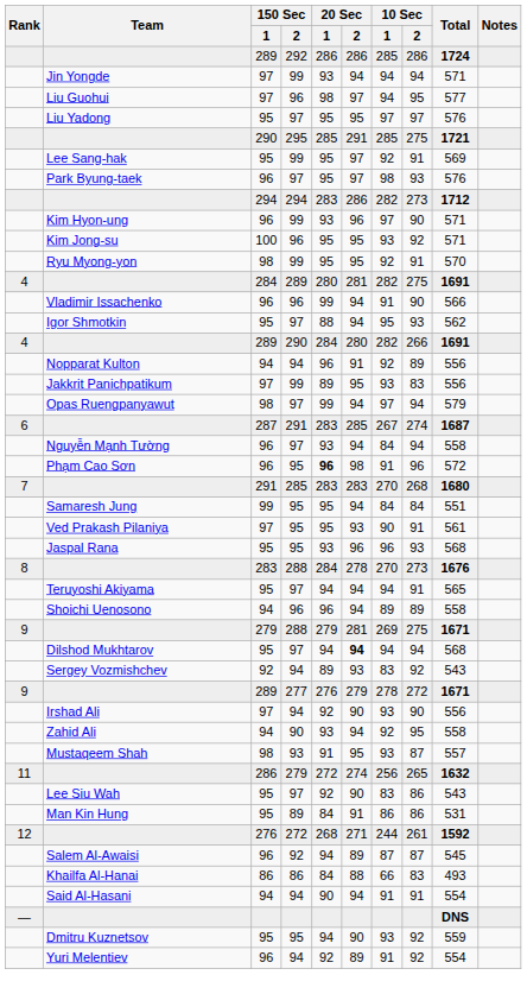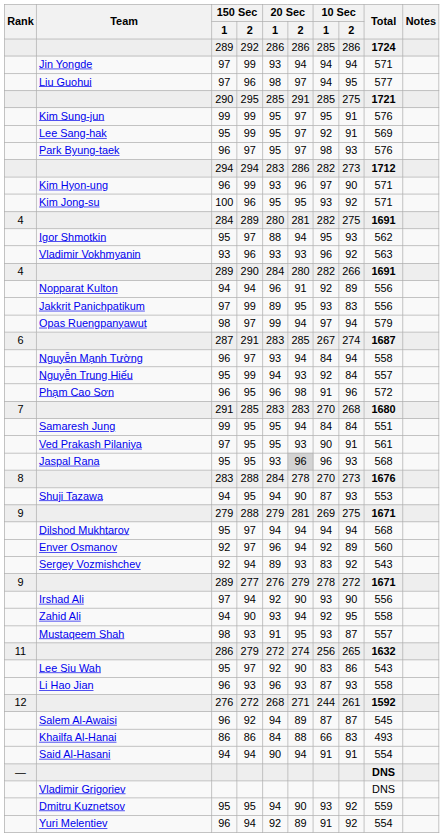 <table class="wikitable" style="text-align:center">
 <tr>
 <th rowspan=2 width=40>Rank</th>
 <th rowspan=2 width=250>Team</th>
 <th colspan=2>150 Sec</th>
 <th colspan=2>20 Sec</th>
 <th colspan=2>10 Sec</th>
 <th rowspan=2 width=50>Total</th>
 <th rowspan=2 width=45>Notes</th>
 </tr>
 <tr>
 <th width=30>1</th>
 <th width=30>2</th>
 <th width=30>1</th>
 <th width=30>2</th>
 <th width=30>1</th>
 <th width=30>2</th>
 </tr>
 <tr bgcolor=eeeeee>
 <td></td>
 <td align=left></td>
 <td>289</td>
 <td>292</td>
 <td>286</td>
 <td>286</td>
 <td>285</td>
 <td>286</td>
 <td><strong>1724</strong></td>
 <td></td>
 </tr>
 <tr>
 <td></td>
 <td align=left><a href='#'>Jin Yongde</a></td>
 <td>97</td>
 <td>99</td>
 <td>93</td>
 <td>94</td>
 <td>94</td>
 <td>94</td>
 <td>571</td>
 <td></td>
 </tr>
 <tr>
 <td></td>
 <td align=left><a href='#'>Liu Guohui</a></td>
 <td>97</td>
 <td>96</td>
 <td>98</td>
 <td>97</td>
 <td>94</td>
 <td>95</td>
 <td>577</td>
 <td></td>
 </tr>
-<tr>
-<td></td>
-<td align=left><a href='#'>Liu Yadong</a></td>
-<td>95</td>
-<td>97</td>
-<td>95</td>
-<td>95</td>
-<td>97</td>
-<td>97</td>
-<td>576</td>
-<td></td>
-</tr>
 <tr bgcolor=eeeeee>
 <td></td>
 <td align=left></td>
 <td>290</td>
 <td>295</td>
 <td>285</td>
 <td>291</td>
 <td>285</td>
 <td>275</td>
 <td><strong>1721</strong></td>
+<td></td>
+</tr>
+<tr>
+<td></td>
+<td align=left><a href='#'>Kim Sung-jun</a></td>
+<td>99</td>
+<td>99</td>
+<td>95</td>
+<td>97</td>
+<td>95</td>
+<td>91</td>
+<td>576</td>
 <td></td>
 </tr>
 <tr>
 <td></td>
 <td align=left><a href='#'>Lee Sang-hak</a></td>
 <td>95</td>
 <td>99</td>
 <td>95</td>
 <td>97</td>
 <td>92</td>
 <td>91</td>
 <td>569</td>
 <td></td>
 </tr>
 <tr>
 <td></td>
 <td align=left><a href='#'>Park Byung-taek</a></td>
 <td>96</td>
 <td>97</td>
 <td>95</td>
 <td>97</td>
 <td>98</td>
 <td>93</td>
 <td>576</td>
 <td></td>
 </tr>
 <tr bgcolor=eeeeee>
 <td></td>
 <td align=left></td>
 <td>294</td>
 <td>294</td>
 <td>283</td>
 <td>286</td>
 <td>282</td>
 <td>273</td>
 <td><strong>1712</strong></td>
 <td></td>
 </tr>
 <tr>
 <td></td>
 <td align=left><a href='#'>Kim Hyon-ung</a></td>
 <td>96</td>
 <td>99</td>
 <td>93</td>
 <td>96</td>
 <td>97</td>
 <td>90</td>
 <td>571</td>
 <td></td>
 </tr>
 <tr>
 <td></td>
 <td align=left><a href='#'>Kim Jong-su</a></td>
 <td>100</td>
 <td>96</td>
 <td>95</td>
 <td>95</td>
 <td>93</td>
 <td>92</td>
 <td>571</td>
 <td></td>
 </tr>
-<tr>
-<td></td>
-<td align=left><a href='#'>Ryu Myong-yon</a></td>
-<td>98</td>
-<td>99</td>
-<td>95</td>
-<td>95</td>
-<td>92</td>
-<td>91</td>
-<td>570</td>
-<td></td>
-</tr>
 <tr bgcolor=eeeeee>
 <td>4</td>
 <td align=left></td>
 <td>284</td>
 <td>289</td>
 <td>280</td>
 <td>281</td>
 <td>282</td>
 <td>275</td>
 <td><strong>1691</strong></td>
 <td></td>
 </tr>
 <tr>
 <td></td>
-<td align=left><a href='#'>Vladimir Issachenko</a></td>
-<td>96</td>
-<td>96</td>
-<td>99</td>
-<td>94</td>
-<td>91</td>
-<td>90</td>
-<td>566</td>
-<td></td>
-</tr>
-<tr>
-<td></td>
 <td align=left><a href='#'>Igor Shmotkin</a></td>
 <td>95</td>
 <td>97</td>
 <td>88</td>
 <td>94</td>
 <td>95</td>
 <td>93</td>
 <td>562</td>
+<td></td>
+</tr>
+<tr>
+<td></td>
+<td align=left><a href='#'>Vladimir Vokhmyanin</a></td>
+<td>93</td>
+<td>96</td>
+<td>93</td>
+<td>93</td>
+<td>96</td>
+<td>92</td>
+<td>563</td>
 <td></td>
 </tr>
 <tr bgcolor=eeeeee>
 <td>4</td>
 <td align=left></td>
 <td>289</td>
 <td>290</td>
 <td>284</td>
 <td>280</td>
 <td>282</td>
 <td>266</td>
 <td><strong>1691</strong></td>
 <td></td>
 </tr>
 <tr>
 <td></td>
 <td align=left><a href='#'>Nopparat Kulton</a></td>
 <td>94</td>
 <td>94</td>
 <td>96</td>
 <td>91</td>
 <td>92</td>
 <td>89</td>
 <td>556</td>
 <td></td>
 </tr>
 <tr>
 <td></td>
 <td align=left><a href='#'>Jakkrit Panichpatikum</a></td>
 <td>97</td>
 <td>99</td>
 <td>89</td>
 <td>95</td>
 <td>93</td>
 <td>83</td>
 <td>556</td>
 <td></td>
 </tr>
 <tr>
 <td></td>
 <td align=left><a href='#'>Opas Ruengpanyawut</a></td>
 <td>98</td>
 <td>97</td>
 <td>99</td>
 <td>94</td>
 <td>97</td>
 <td>94</td>
 <td>579</td>
 <td></td>
 </tr>
 <tr bgcolor=eeeeee>
 <td>6</td>
 <td align=left></td>
 <td>287</td>
 <td>291</td>
 <td>283</td>
 <td>285</td>
 <td>267</td>
 <td>274</td>
 <td><strong>1687</strong></td>
 <td></td>
 </tr>
 <tr>
 <td></td>
 <td align=left><a href='#'>Nguyễn Mạnh Tường</a></td>
 <td>96</td>
 <td>97</td>
 <td>93</td>
 <td>94</td>
 <td>84</td>
 <td>94</td>
 <td>558</td>
 <td></td>
 </tr>
 <tr>
 <td></td>
+<td align=left><a href='#'>Nguyễn Trung Hiếu</a></td>
+<td>95</td>
+<td>99</td>
+<td>94</td>
+<td>93</td>
+<td>92</td>
+<td>84</td>
+<td>557</td>
+<td></td>
+</tr>
+<tr>
+<td></td>
 <td align=left><a href='#'>Phạm Cao Sơn</a></td>
 <td>96</td>
 <td>95</td>
-<td><strong>96</strong></td>
+<td>96</td>
 <td>98</td>
 <td>91</td>
 <td>96</td>
 <td>572</td>
 <td></td>
 </tr>
 <tr bgcolor=eeeeee>
 <td>7</td>
 <td align=left></td>
 <td>291</td>
 <td>285</td>
 <td>283</td>
 <td>283</td>
 <td>270</td>
 <td>268</td>
 <td><strong>1680</strong></td>
 <td></td>
 </tr>
 <tr>
 <td></td>
 <td align=left><a href='#'>Samaresh Jung</a></td>
 <td>99</td>
 <td>95</td>
 <td>95</td>
 <td>94</td>
 <td>84</td>
 <td>84</td>
 <td>551</td>
 <td></td>
 </tr>
 <tr>
 <td></td>
 <td align=left><a href='#'>Ved Prakash Pilaniya</a></td>
 <td>97</td>
 <td>95</td>
 <td>95</td>
 <td>93</td>
 <td>90</td>
 <td>91</td>
 <td>561</td>
 <td></td>
 </tr>
 <tr>
 <td></td>
 <td align=left><a href='#'>Jaspal Rana</a></td>
 <td>95</td>
 <td>95</td>
 <td>93</td>
-<td>96</td>
+<td style="background: lightgrey;">96</td>
 <td>96</td>
 <td>93</td>
 <td>568</td>
 <td></td>
 </tr>
 <tr bgcolor=eeeeee>
 <td>8</td>
 <td align=left></td>
 <td>283</td>
 <td>288</td>
 <td>284</td>
 <td>278</td>
 <td>270</td>
 <td>273</td>
 <td><strong>1676</strong></td>
 <td></td>
 </tr>
 <tr>
 <td></td>
-<td align=left><a href='#'>Teruyoshi Akiyama</a></td>
+<td align=left><a href='#'>Shuji Tazawa</a></td>
+<td>94</td>
 <td>95</td>
-<td>97</td>
 <td>94</td>
-<td>94</td>
-<td>94</td>
-<td>91</td>
-<td>565</td>
-<td></td>
-</tr>
-<tr>
-<td></td>
-<td align=left><a href='#'>Shoichi Uenosono</a></td>
-<td>94</td>
-<td>96</td>
-<td>96</td>
-<td>94</td>
-<td>89</td>
-<td>89</td>
-<td>558</td>
+<td>90</td>
+<td>87</td>
+<td>93</td>
+<td>553</td>
 <td></td>
 </tr>
 <tr bgcolor=eeeeee>
 <td>9</td>
 <td align=left></td>
 <td>279</td>
 <td>288</td>
 <td>279</td>
 <td>281</td>
 <td>269</td>
 <td>275</td>
 <td><strong>1671</strong></td>
 <td></td>
 </tr>
 <tr>
 <td></td>
 <td align=left><a href='#'>Dilshod Mukhtarov</a></td>
 <td>95</td>
 <td>97</td>
 <td>94</td>
-<td><strong>94</strong></td>
+<td>94</td>
 <td>94</td>
 <td>94</td>
 <td>568</td>
+<td></td>
+</tr>
+<tr>
+<td></td>
+<td align=left><a href='#'>Enver Osmanov</a></td>
+<td>92</td>
+<td>97</td>
+<td>96</td>
+<td>94</td>
+<td>92</td>
+<td>89</td>
+<td>560</td>
 <td></td>
 </tr>
 <tr>
 <td></td>
 <td align=left><a href='#'>Sergey Vozmishchev</a></td>
 <td>92</td>
 <td>94</td>
 <td>89</td>
 <td>93</td>
 <td>83</td>
 <td>92</td>
 <td>543</td>
 <td></td>
 </tr>
 <tr bgcolor=eeeeee>
 <td>9</td>
 <td align=left></td>
 <td>289</td>
 <td>277</td>
 <td>276</td>
 <td>279</td>
 <td>278</td>
 <td>272</td>
 <td><strong>1671</strong></td>
 <td></td>
 </tr>
 <tr>
 <td></td>
 <td align=left><a href='#'>Irshad Ali</a></td>
 <td>97</td>
 <td>94</td>
 <td>92</td>
 <td>90</td>
 <td>93</td>
 <td>90</td>
 <td>556</td>
 <td></td>
 </tr>
 <tr>
 <td></td>
 <td align=left><a href='#'>Zahid Ali</a></td>
 <td>94</td>
 <td>90</td>
 <td>93</td>
 <td>94</td>
 <td>92</td>
 <td>95</td>
 <td>558</td>
 <td></td>
 </tr>
 <tr>
 <td></td>
 <td align=left><a href='#'>Mustaqeem Shah</a></td>
 <td>98</td>
 <td>93</td>
 <td>91</td>
 <td>95</td>
 <td>93</td>
 <td>87</td>
 <td>557</td>
 <td></td>
 </tr>
 <tr bgcolor=eeeeee>
 <td>11</td>
 <td align=left></td>
 <td>286</td>
 <td>279</td>
 <td>272</td>
 <td>274</td>
 <td>256</td>
 <td>265</td>
 <td><strong>1632</strong></td>
 <td></td>
 </tr>
 <tr>
 <td></td>
 <td align=left><a href='#'>Lee Siu Wah</a></td>
 <td>95</td>
 <td>97</td>
 <td>92</td>
 <td>90</td>
 <td>83</td>
 <td>86</td>
 <td>543</td>
 <td></td>
 </tr>
 <tr>
 <td></td>
-<td align=left><a href='#'>Man Kin Hung</a></td>
-<td>95</td>
-<td>89</td>
-<td>84</td>
-<td>91</td>
-<td>86</td>
-<td>86</td>
-<td>531</td>
+<td align=left><a href='#'>Li Hao Jian</a></td>
+<td>96</td>
+<td>93</td>
+<td>96</td>
+<td>93</td>
+<td>87</td>
+<td>93</td>
+<td>558</td>
 <td></td>
 </tr>
 <tr bgcolor=eeeeee>
 <td>12</td>
 <td align=left></td>
 <td>276</td>
 <td>272</td>
 <td>268</td>
 <td>271</td>
 <td>244</td>
 <td>261</td>
 <td><strong>1592</strong></td>
 <td></td>
 </tr>
 <tr>
 <td></td>
 <td align=left><a href='#'>Salem Al-Awaisi</a></td>
 <td>96</td>
 <td>92</td>
 <td>94</td>
 <td>89</td>
 <td>87</td>
 <td>87</td>
 <td>545</td>
 <td></td>
 </tr>
 <tr>
 <td></td>
 <td align=left><a href='#'>Khailfa Al-Hanai</a></td>
 <td>86</td>
 <td>86</td>
 <td>84</td>
 <td>88</td>
 <td>66</td>
 <td>83</td>
 <td>493</td>
 <td></td>
 </tr>
 <tr>
 <td></td>
 <td align=left><a href='#'>Said Al-Hasani</a></td>
 <td>94</td>
 <td>94</td>
 <td>90</td>
 <td>94</td>
 <td>91</td>
 <td>91</td>
 <td>554</td>
 <td></td>
 </tr>
 <tr bgcolor=eeeeee>
 <td>—</td>
 <td align=left></td>
 <td></td>
 <td></td>
 <td></td>
 <td></td>
 <td></td>
 <td></td>
 <td><strong>DNS</strong></td>
 <td></td>
 </tr>
 <tr>
 <td></td>
+<td align=left><a href='#'>Vladimir Grigoriev</a></td>
+<td></td>
+<td></td>
+<td></td>
+<td></td>
+<td></td>
+<td></td>
+<td>DNS</td>
+<td></td>
+</tr>
+<tr>
+<td></td>
 <td align=left><a href='#'>Dmitru Kuznetsov</a></td>
 <td>95</td>
 <td>95</td>
 <td>94</td>
 <td>90</td>
 <td>93</td>
 <td>92</td>
 <td>559</td>
 <td></td>
 </tr>
 <tr>
 <td></td>
 <td align=left><a href='#'>Yuri Melentiev</a></td>
 <td>96</td>
 <td>94</td>
 <td>92</td>
 <td>89</td>
 <td>91</td>
 <td>92</td>
 <td>554</td>
 <td></td>
 </tr>
 </table>
